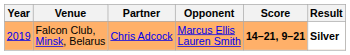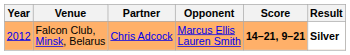 <table class="sortable wikitable" style="font-size: 90%;">
 <tr>
 <th>Year</th>
 <th>Venue</th>
 <th>Partner</th>
 <th>Opponent</th>
 <th>Score</th>
 <th>Result</th>
 </tr>
 <tr style="background:#FFB069">
-<td align="center"><a href='#'>2019</a></td>
+<td align="center"><a href='#'>2012</a></td>
 <td align="left">Falcon Club,<br><a href='#'>Minsk</a>, Belarus</td>
 <td align="left"> <a href='#'>Chris Adcock</a></td>
 <td align="left"> <a href='#'>Marcus Ellis</a><br> <a href='#'>Lauren Smith</a></td>
 <td align="left"><strong>14–21, 9–21</strong></td>
 <td style="text-align:left; background:white"> <strong>Silver</strong></td>
 </tr>
 </table>
